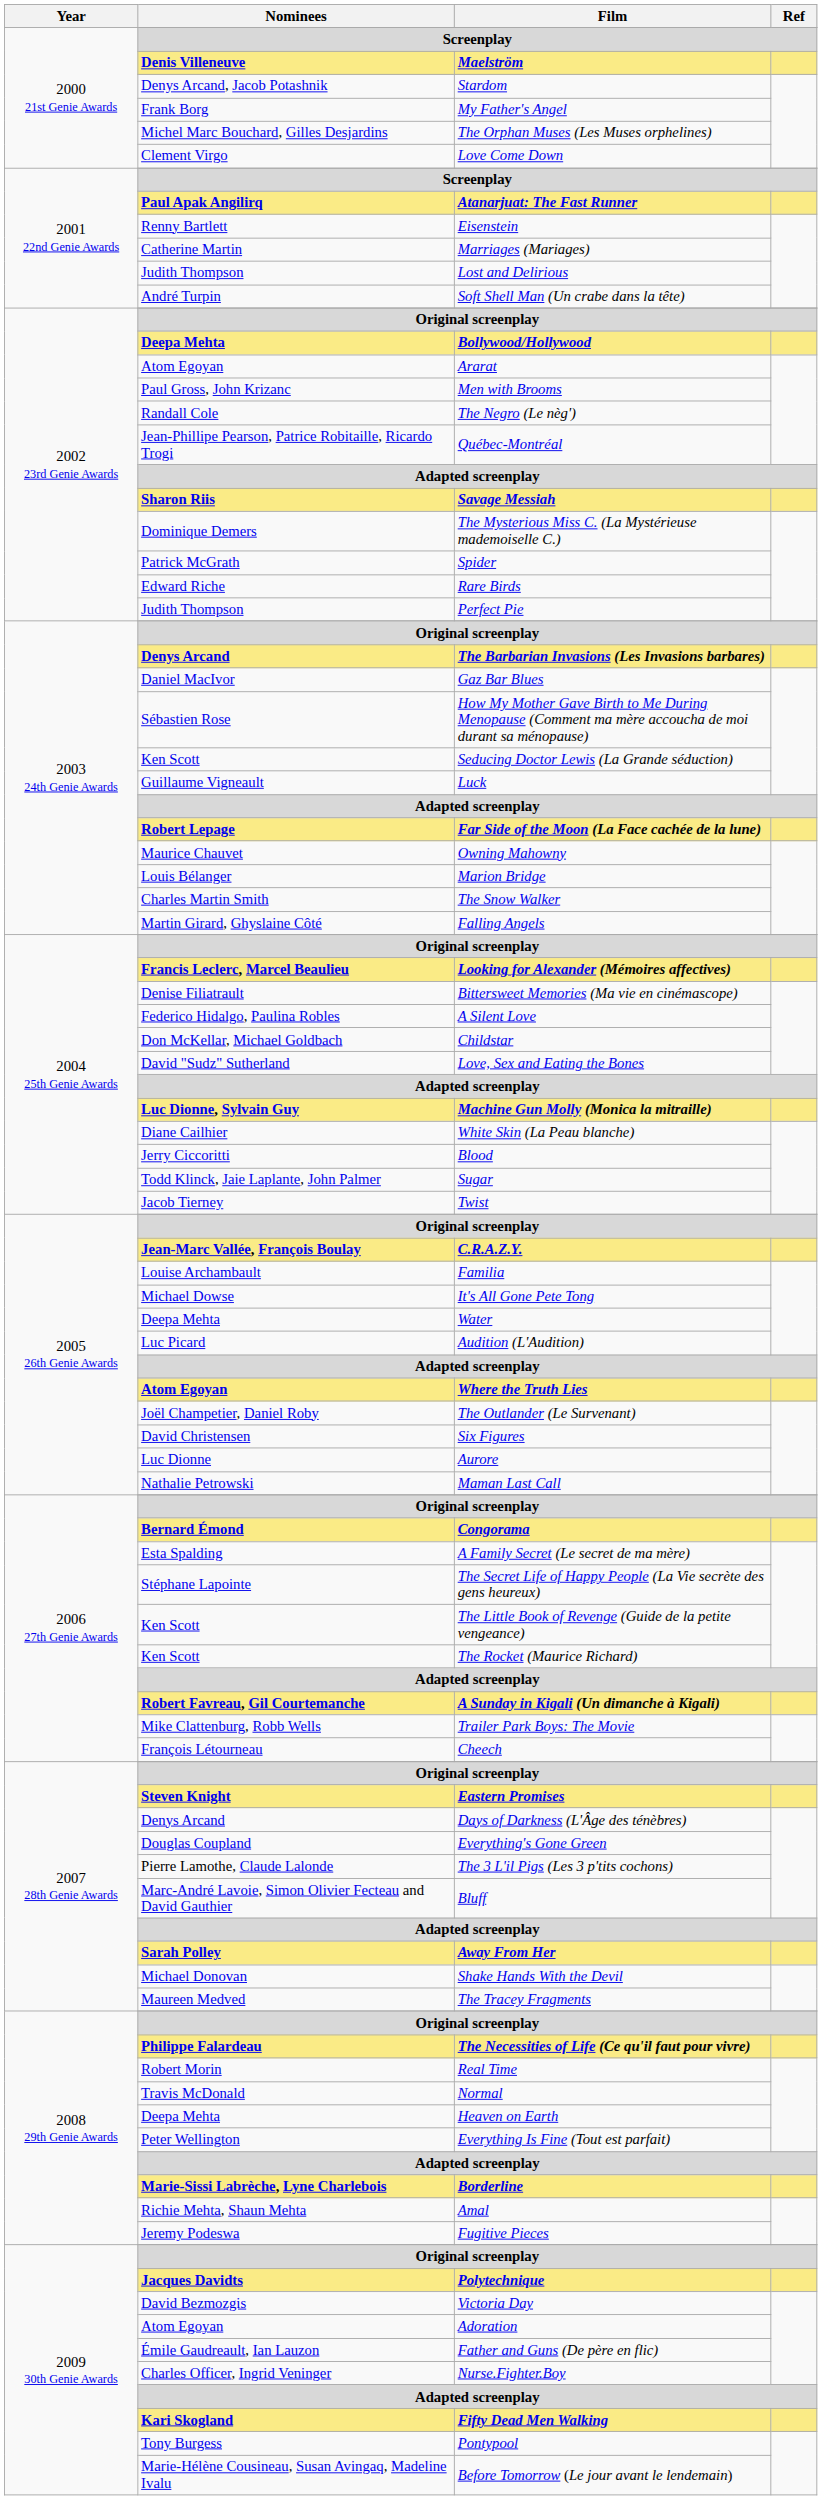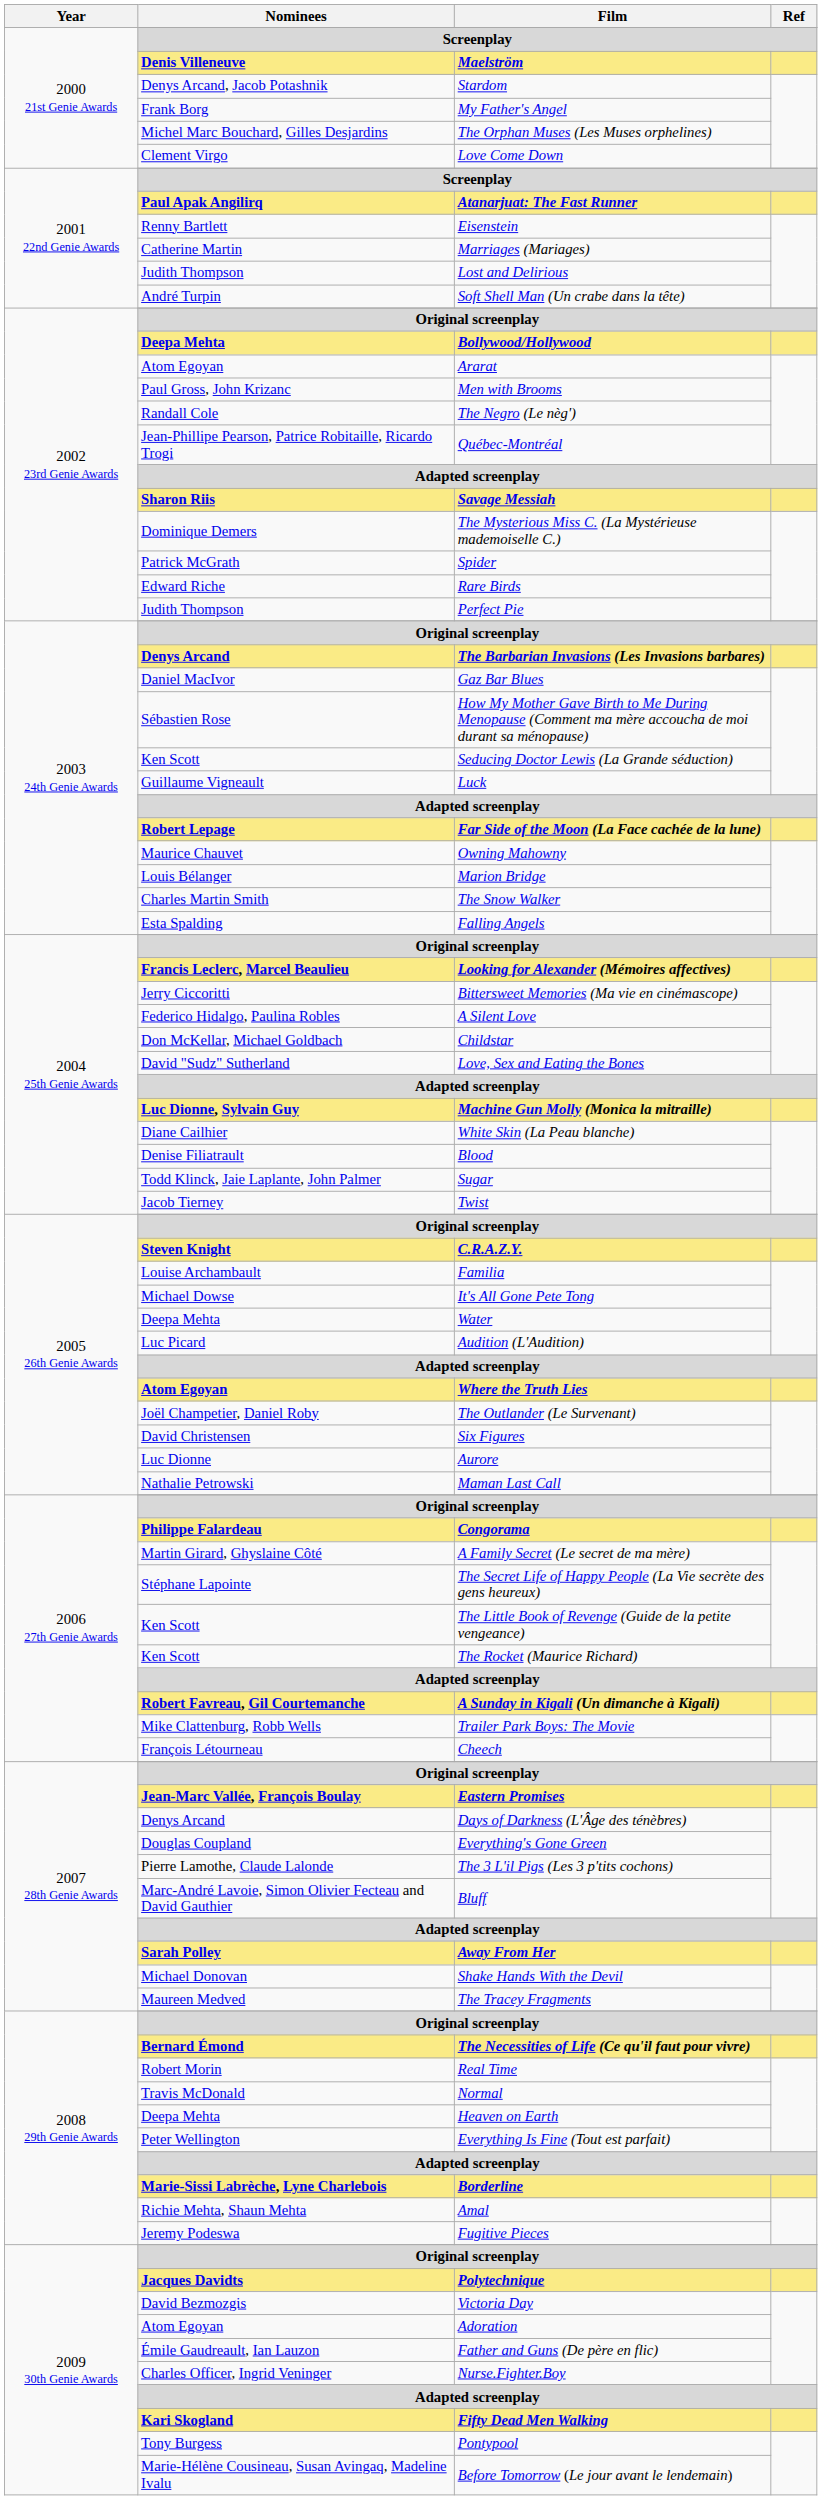 <table class="wikitable" style="width:100%;">
 <tr style="background:#bebebe;">
 <th style="width:8%;">Year</th>
 <th style="width:19%;">Nominees</th>
 <th style="width:19%;">Film</th>
 <th style="width:2%;">Ref</th>
 </tr>
 <tr>
 <td rowspan="7" align="center">2000 <br> <small><a href='#'>21st Genie Awards</a></small></td>
 </tr>
 <tr>
 <td colspan=3 align=center style="background:#D8D8D8;"><strong>Screenplay</strong></td>
 </tr>
 <tr style="background:#FAEB86;">
 <td><strong><a href='#'>Denis Villeneuve</a></strong></td>
 <td><strong><em><a href='#'>Maelström</a></em></strong></td>
 <td></td>
 </tr>
 <tr>
 <td><a href='#'>Denys Arcand</a>, <a href='#'>Jacob Potashnik</a></td>
 <td><em><a href='#'>Stardom</a></em></td>
 <td rowspan=4></td>
 </tr>
 <tr>
 <td><a href='#'>Frank Borg</a></td>
 <td><em><a href='#'>My Father's Angel</a></em></td>
 </tr>
 <tr>
 <td><a href='#'>Michel Marc Bouchard</a>, <a href='#'>Gilles Desjardins</a></td>
 <td><em><a href='#'>The Orphan Muses</a> (Les Muses orphelines)</em></td>
 </tr>
 <tr>
 <td><a href='#'>Clement Virgo</a></td>
 <td><em><a href='#'>Love Come Down</a></em></td>
 </tr>
 <tr>
 <td rowspan="7" align="center">2001 <br> <small><a href='#'>22nd Genie Awards</a></small></td>
 </tr>
 <tr>
 <td colspan=3 align=center style="background:#D8D8D8;"><strong>Screenplay</strong></td>
 </tr>
 <tr style="background:#FAEB86;">
 <td><strong><a href='#'>Paul Apak Angilirq</a></strong></td>
 <td><strong><em><a href='#'>Atanarjuat: The Fast Runner</a></em></strong></td>
 <td></td>
 </tr>
 <tr>
 <td><a href='#'>Renny Bartlett</a></td>
 <td><em><a href='#'>Eisenstein</a></em></td>
 <td rowspan=4></td>
 </tr>
 <tr>
 <td><a href='#'>Catherine Martin</a></td>
 <td><em><a href='#'>Marriages</a> (Mariages)</em></td>
 </tr>
 <tr>
 <td><a href='#'>Judith Thompson</a></td>
 <td><em><a href='#'>Lost and Delirious</a></em></td>
 </tr>
 <tr>
 <td><a href='#'>André Turpin</a></td>
 <td><em><a href='#'>Soft Shell Man</a> (Un crabe dans la tête)</em></td>
 </tr>
 <tr>
 <td rowspan="13" align="center">2002 <br> <small><a href='#'>23rd Genie Awards</a></small></td>
 </tr>
 <tr>
 <td colspan=3 align=center style="background:#D8D8D8;"><strong>Original screenplay</strong></td>
 </tr>
 <tr style="background:#FAEB86">
 <td><strong><a href='#'>Deepa Mehta</a></strong></td>
 <td><strong><em><a href='#'>Bollywood/Hollywood</a></em></strong></td>
 <td></td>
 </tr>
 <tr>
 <td><a href='#'>Atom Egoyan</a></td>
 <td><em><a href='#'>Ararat</a></em></td>
 <td rowspan=4></td>
 </tr>
 <tr>
 <td><a href='#'>Paul Gross</a>, <a href='#'>John Krizanc</a></td>
 <td><em><a href='#'>Men with Brooms</a></em></td>
 </tr>
 <tr>
 <td><a href='#'>Randall Cole</a></td>
 <td><em><a href='#'>The Negro</a> (Le nèg')</em></td>
 </tr>
 <tr>
 <td><a href='#'>Jean-Phillipe Pearson</a>, <a href='#'>Patrice Robitaille</a>, <a href='#'>Ricardo Trogi</a></td>
 <td><em><a href='#'>Québec-Montréal</a></em></td>
 </tr>
 <tr>
 <td colspan=3 align=center style="background:#D8D8D8;"><strong>Adapted screenplay</strong></td>
 </tr>
 <tr style="background:#FAEB86">
 <td><strong><a href='#'>Sharon Riis</a></strong></td>
 <td><strong><em><a href='#'>Savage Messiah</a></em></strong></td>
 <td></td>
 </tr>
 <tr>
 <td><a href='#'>Dominique Demers</a></td>
 <td><em><a href='#'>The Mysterious Miss C.</a> (La Mystérieuse mademoiselle C.)</em></td>
 <td rowspan=4></td>
 </tr>
 <tr>
 <td><a href='#'>Patrick McGrath</a></td>
 <td><em><a href='#'>Spider</a></em></td>
 </tr>
 <tr>
 <td><a href='#'>Edward Riche</a></td>
 <td><em><a href='#'>Rare Birds</a></em></td>
 </tr>
 <tr>
 <td><a href='#'>Judith Thompson</a></td>
 <td><em><a href='#'>Perfect Pie</a></em></td>
 </tr>
 <tr>
 <td rowspan="13" align="center">2003 <br> <small><a href='#'>24th Genie Awards</a></small></td>
 </tr>
 <tr>
 <td colspan=3 align=center style="background:#D8D8D8;"><strong>Original screenplay</strong></td>
 </tr>
 <tr style="background:#FAEB86;">
 <td><strong><a href='#'>Denys Arcand</a></strong></td>
 <td><strong><em><a href='#'>The Barbarian Invasions</a> (Les Invasions barbares)</em></strong></td>
 <td></td>
 </tr>
 <tr>
 <td><a href='#'>Daniel MacIvor</a></td>
 <td><em><a href='#'>Gaz Bar Blues</a></em></td>
 <td rowspan=4></td>
 </tr>
 <tr>
 <td><a href='#'>Sébastien Rose</a></td>
 <td><em><a href='#'>How My Mother Gave Birth to Me During Menopause</a> (Comment ma mère accoucha de moi durant sa ménopause)</em></td>
 </tr>
 <tr>
 <td><a href='#'>Ken Scott</a></td>
 <td><em><a href='#'>Seducing Doctor Lewis</a> (La Grande séduction)</em></td>
 </tr>
 <tr>
 <td><a href='#'>Guillaume Vigneault</a></td>
 <td><em><a href='#'>Luck</a></em></td>
 </tr>
 <tr>
 <td colspan=3 align=center style="background:#D8D8D8;"><strong>Adapted screenplay</strong></td>
 </tr>
 <tr style="background:#FAEB86">
 <td><strong><a href='#'>Robert Lepage</a></strong></td>
 <td><strong><em><a href='#'>Far Side of the Moon</a> (La Face cachée de la lune)</em></strong></td>
 <td></td>
 </tr>
 <tr>
 <td><a href='#'>Maurice Chauvet</a></td>
 <td><em><a href='#'>Owning Mahowny</a></em></td>
 <td rowspan=4></td>
 </tr>
 <tr>
 <td><a href='#'>Louis Bélanger</a></td>
 <td><em><a href='#'>Marion Bridge</a></em></td>
 </tr>
 <tr>
 <td><a href='#'>Charles Martin Smith</a></td>
 <td><em><a href='#'>The Snow Walker</a></em></td>
 </tr>
 <tr>
-<td><a href='#'>Martin Girard</a>, <a href='#'>Ghyslaine Côté</a></td>
+<td><a href='#'>Esta Spalding</a></td>
 <td><em><a href='#'>Falling Angels</a></em></td>
 </tr>
 <tr>
 <td rowspan="13" align="center">2004 <br> <small><a href='#'>25th Genie Awards</a></small></td>
 </tr>
 <tr>
 <td colspan=3 align=center style="background:#D8D8D8;"><strong>Original screenplay</strong></td>
 </tr>
 <tr style="background:#FAEB86;">
 <td><strong><a href='#'>Francis Leclerc</a>, <a href='#'>Marcel Beaulieu</a></strong></td>
 <td><strong><em><a href='#'>Looking for Alexander</a> (Mémoires affectives)</em></strong></td>
 <td></td>
 </tr>
 <tr>
-<td><a href='#'>Denise Filiatrault</a></td>
+<td><a href='#'>Jerry Ciccoritti</a></td>
 <td><em><a href='#'>Bittersweet Memories</a> (Ma vie en cinémascope)</em></td>
 <td rowspan=4></td>
 </tr>
 <tr>
 <td><a href='#'>Federico Hidalgo</a>, <a href='#'>Paulina Robles</a></td>
 <td><em><a href='#'>A Silent Love</a></em></td>
 </tr>
 <tr>
 <td><a href='#'>Don McKellar</a>, <a href='#'>Michael Goldbach</a></td>
 <td><em><a href='#'>Childstar</a></em></td>
 </tr>
 <tr>
 <td><a href='#'>David "Sudz" Sutherland</a></td>
 <td><em><a href='#'>Love, Sex and Eating the Bones</a></em></td>
 </tr>
 <tr>
 <td colspan=3 align=center style="background:#D8D8D8;"><strong>Adapted screenplay</strong></td>
 </tr>
 <tr style="background:#FAEB86">
 <td><strong><a href='#'>Luc Dionne</a>, <a href='#'>Sylvain Guy</a></strong></td>
 <td><strong><em><a href='#'>Machine Gun Molly</a> (Monica la mitraille)</em></strong></td>
 <td></td>
 </tr>
 <tr>
 <td><a href='#'>Diane Cailhier</a></td>
 <td><em><a href='#'>White Skin</a> (La Peau blanche)</em></td>
 <td rowspan=4></td>
 </tr>
 <tr>
-<td><a href='#'>Jerry Ciccoritti</a></td>
+<td><a href='#'>Denise Filiatrault</a></td>
 <td><em><a href='#'>Blood</a></em></td>
 </tr>
 <tr>
 <td><a href='#'>Todd Klinck</a>, <a href='#'>Jaie Laplante</a>, <a href='#'>John Palmer</a></td>
 <td><em><a href='#'>Sugar</a></em></td>
 </tr>
 <tr>
 <td><a href='#'>Jacob Tierney</a></td>
 <td><em><a href='#'>Twist</a></em></td>
 </tr>
 <tr>
 <td rowspan="13" align="center">2005 <br> <small><a href='#'>26th Genie Awards</a></small></td>
 </tr>
 <tr>
 <td colspan=3 align=center style="background:#D8D8D8;"><strong>Original screenplay</strong></td>
 </tr>
 <tr style="background:#FAEB86;">
-<td><strong><a href='#'>Jean-Marc Vallée</a>, <a href='#'>François Boulay</a></strong></td>
+<td><strong><a href='#'>Steven Knight</a></strong></td>
 <td><strong><em><a href='#'>C.R.A.Z.Y.</a></em></strong></td>
 <td></td>
 </tr>
 <tr>
 <td><a href='#'>Louise Archambault</a></td>
 <td><em><a href='#'>Familia</a></em></td>
 <td rowspan=4></td>
 </tr>
 <tr>
 <td><a href='#'>Michael Dowse</a></td>
 <td><em><a href='#'>It's All Gone Pete Tong</a></em></td>
 </tr>
 <tr>
 <td><a href='#'>Deepa Mehta</a></td>
 <td><em><a href='#'>Water</a></em></td>
 </tr>
 <tr>
 <td><a href='#'>Luc Picard</a></td>
 <td><em><a href='#'>Audition</a> (L'Audition)</em></td>
 </tr>
 <tr>
 <td colspan=3 align=center style="background:#D8D8D8;"><strong>Adapted screenplay</strong></td>
 </tr>
 <tr style="background:#FAEB86">
 <td><strong><a href='#'>Atom Egoyan</a></strong></td>
 <td><strong><em><a href='#'>Where the Truth Lies</a></em></strong></td>
 <td></td>
 </tr>
 <tr>
 <td><a href='#'>Joël Champetier</a>, <a href='#'>Daniel Roby</a></td>
 <td><em><a href='#'>The Outlander</a> (Le Survenant)</em></td>
 <td rowspan=4></td>
 </tr>
 <tr>
 <td><a href='#'>David Christensen</a></td>
 <td><em><a href='#'>Six Figures</a></em></td>
 </tr>
 <tr>
 <td><a href='#'>Luc Dionne</a></td>
 <td><em><a href='#'>Aurore</a></em></td>
 </tr>
 <tr>
 <td><a href='#'>Nathalie Petrowski</a></td>
 <td><em><a href='#'>Maman Last Call</a></em></td>
 </tr>
 <tr>
 <td rowspan="11" align="center">2006 <br> <small><a href='#'>27th Genie Awards</a></small></td>
 </tr>
 <tr>
 <td colspan=3 align=center style="background:#D8D8D8;"><strong>Original screenplay</strong></td>
 </tr>
 <tr style="background:#FAEB86">
-<td><strong><a href='#'>Bernard Émond</a></strong></td>
+<td><strong><a href='#'>Philippe Falardeau</a></strong></td>
 <td><strong><em><a href='#'>Congorama</a></em></strong></td>
 <td></td>
 </tr>
 <tr>
-<td><a href='#'>Esta Spalding</a></td>
+<td><a href='#'>Martin Girard</a>, <a href='#'>Ghyslaine Côté</a></td>
 <td><em><a href='#'>A Family Secret</a> (Le secret de ma mère)</em></td>
 <td rowspan=4></td>
 </tr>
 <tr>
 <td><a href='#'>Stéphane Lapointe</a></td>
 <td><em><a href='#'>The Secret Life of Happy People</a> (La Vie secrète des gens heureux)</em></td>
 </tr>
 <tr>
 <td><a href='#'>Ken Scott</a></td>
 <td><em><a href='#'>The Little Book of Revenge</a> (Guide de la petite vengeance)</em></td>
 </tr>
 <tr>
 <td><a href='#'>Ken Scott</a></td>
 <td><em><a href='#'>The Rocket</a> (Maurice Richard)</em></td>
 </tr>
 <tr>
 <td colspan=3 align=center style="background:#D8D8D8;"><strong>Adapted screenplay</strong></td>
 </tr>
 <tr style="background:#FAEB86">
 <td><strong><a href='#'>Robert Favreau</a>, <a href='#'>Gil Courtemanche</a></strong></td>
 <td><strong><em><a href='#'>A Sunday in Kigali</a> (Un dimanche à Kigali)</em></strong></td>
 <td></td>
 </tr>
 <tr>
 <td><a href='#'>Mike Clattenburg</a>, <a href='#'>Robb Wells</a></td>
 <td><em><a href='#'>Trailer Park Boys: The Movie</a></em></td>
 <td rowspan=2></td>
 </tr>
 <tr>
 <td><a href='#'>François Létourneau</a></td>
 <td><em><a href='#'>Cheech</a></em></td>
 </tr>
 <tr>
 <td rowspan="11" align="center">2007 <br> <small><a href='#'>28th Genie Awards</a></small></td>
 </tr>
 <tr>
 <td colspan=3 align=center style="background:#D8D8D8;"><strong>Original screenplay</strong></td>
 </tr>
 <tr style="background:#FAEB86">
-<td><strong><a href='#'>Steven Knight</a></strong></td>
+<td><strong><a href='#'>Jean-Marc Vallée</a>, <a href='#'>François Boulay</a></strong></td>
 <td><strong><em><a href='#'>Eastern Promises</a></em></strong></td>
 <td></td>
 </tr>
 <tr>
 <td><a href='#'>Denys Arcand</a></td>
 <td><em><a href='#'>Days of Darkness</a> (L'Âge des ténèbres)</em></td>
 <td rowspan=4></td>
 </tr>
 <tr>
 <td><a href='#'>Douglas Coupland</a></td>
 <td><em><a href='#'>Everything's Gone Green</a></em></td>
 </tr>
 <tr>
 <td>Pierre Lamothe, <a href='#'>Claude Lalonde</a></td>
 <td><em><a href='#'>The 3 L'il Pigs</a> (Les 3 p'tits cochons)</em></td>
 </tr>
 <tr>
 <td><a href='#'>Marc-André Lavoie</a>, <a href='#'>Simon Olivier Fecteau</a> and <a href='#'>David Gauthier</a></td>
 <td><em><a href='#'>Bluff</a></em></td>
 </tr>
 <tr>
 <td colspan=3 align=center style="background:#D8D8D8;"><strong>Adapted screenplay</strong></td>
 </tr>
 <tr style="background:#FAEB86">
 <td><strong><a href='#'>Sarah Polley</a></strong></td>
 <td><strong><em><a href='#'>Away From Her</a></em></strong></td>
 <td></td>
 </tr>
 <tr>
 <td><a href='#'>Michael Donovan</a></td>
 <td><em><a href='#'>Shake Hands With the Devil</a></em></td>
 <td rowspan=2></td>
 </tr>
 <tr>
 <td><a href='#'>Maureen Medved</a></td>
 <td><em><a href='#'>The Tracey Fragments</a></em></td>
 </tr>
 <tr>
 <td rowspan="11" align="center">2008 <br> <small><a href='#'>29th Genie Awards</a></small></td>
 </tr>
 <tr>
 <td colspan=3 align=center style="background:#D8D8D8;"><strong>Original screenplay</strong></td>
 </tr>
 <tr style="background:#FAEB86">
-<td><strong><a href='#'>Philippe Falardeau</a></strong></td>
+<td><strong><a href='#'>Bernard Émond</a></strong></td>
 <td><strong><em><a href='#'>The Necessities of Life</a> (Ce qu'il faut pour vivre)</em></strong></td>
 <td></td>
 </tr>
 <tr>
 <td><a href='#'>Robert Morin</a></td>
 <td><em><a href='#'>Real Time</a></em></td>
 <td rowspan=4></td>
 </tr>
 <tr>
 <td><a href='#'>Travis McDonald</a></td>
 <td><em><a href='#'>Normal</a></em></td>
 </tr>
 <tr>
 <td><a href='#'>Deepa Mehta</a></td>
 <td><em><a href='#'>Heaven on Earth</a></em></td>
 </tr>
 <tr>
 <td><a href='#'>Peter Wellington</a></td>
 <td><em><a href='#'>Everything Is Fine</a> (Tout est parfait)</em></td>
 </tr>
 <tr>
 <td colspan=3 align=center style="background:#D8D8D8;"><strong>Adapted screenplay</strong></td>
 </tr>
 <tr style="background:#FAEB86">
 <td><strong><a href='#'>Marie-Sissi Labrèche</a>, <a href='#'>Lyne Charlebois</a></strong></td>
 <td><strong><em><a href='#'>Borderline</a></em></strong></td>
 <td></td>
 </tr>
 <tr>
 <td><a href='#'>Richie Mehta</a>, <a href='#'>Shaun Mehta</a></td>
 <td><em><a href='#'>Amal</a></em></td>
 <td rowspan=2></td>
 </tr>
 <tr>
 <td><a href='#'>Jeremy Podeswa</a></td>
 <td><em><a href='#'>Fugitive Pieces</a></em></td>
 </tr>
 <tr>
 <td rowspan="11" align="center">2009  <br> <small><a href='#'>30th Genie Awards</a></small></td>
 </tr>
 <tr>
 <td colspan=3 align=center style="background:#D8D8D8;"><strong>Original screenplay</strong></td>
 </tr>
 <tr style="background:#FAEB86">
 <td><strong><a href='#'>Jacques Davidts</a></strong></td>
 <td><strong><em><a href='#'>Polytechnique</a></em></strong></td>
 <td></td>
 </tr>
 <tr>
 <td><a href='#'>David Bezmozgis</a></td>
 <td><em><a href='#'>Victoria Day</a></em></td>
 <td rowspan=4></td>
 </tr>
 <tr>
 <td><a href='#'>Atom Egoyan</a></td>
 <td><em><a href='#'>Adoration</a></em></td>
 </tr>
 <tr>
 <td><a href='#'>Émile Gaudreault</a>, <a href='#'>Ian Lauzon</a></td>
 <td><em><a href='#'>Father and Guns</a> (De père en flic)</em></td>
 </tr>
 <tr>
 <td><a href='#'>Charles Officer</a>, <a href='#'>Ingrid Veninger</a></td>
 <td><em><a href='#'>Nurse.Fighter.Boy</a></em></td>
 </tr>
 <tr>
 <td colspan=3 align=center style="background:#D8D8D8;"><strong>Adapted screenplay</strong></td>
 </tr>
 <tr style="background:#FAEB86">
 <td><strong><a href='#'>Kari Skogland</a></strong></td>
 <td><strong><em><a href='#'>Fifty Dead Men Walking</a></em></strong></td>
 <td></td>
 </tr>
 <tr>
 <td><a href='#'>Tony Burgess</a></td>
 <td><em><a href='#'>Pontypool</a></em></td>
 <td rowspan=2></td>
 </tr>
 <tr>
 <td><a href='#'>Marie-Hélène Cousineau</a>, <a href='#'>Susan Avingaq</a>, <a href='#'>Madeline Ivalu</a></td>
 <td><em><a href='#'>Before Tomorrow</a></em> (<em>Le jour avant le lendemain</em>)</td>
 </tr>
 </table>
